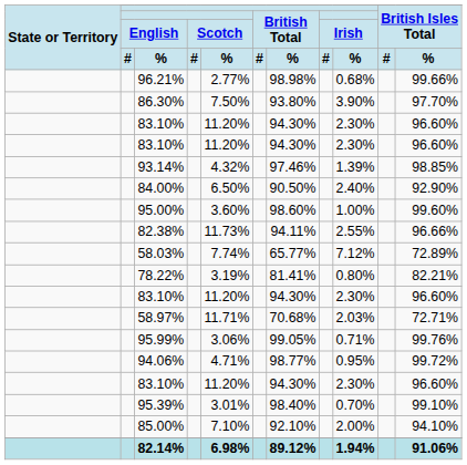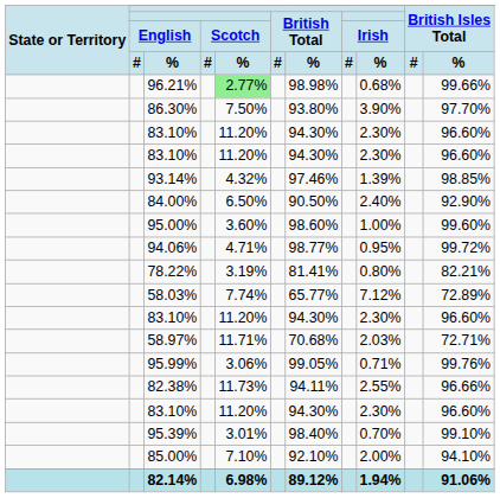 <table class="wikitable sortable" style="text-align:right">
 <tr>
 <th colspan=1 rowspan=5 style="text-align:center; background-color:#C8E5EE;"><strong>State or Territory</strong></th>
 </tr>
 <tr>
 <th colspan=8 rowspan=1 style="text-align:center; background:#C8E5EE;"></th>
 <th colspan=2 rowspan=3 style="text-align:center; background:#C8E5EE;"> <a href='#'>British Isles</a><br> Total</th>
 </tr>
 <tr>
 <th colspan=4 rowspan=1 style="text-align:center; background:#C8E5EE;"></th>
 <th colspan=2 rowspan=2 style="text-align:center; background:#C8E5EE;"> <a href='#'>British</a><br> Total</th>
 <th colspan=2 rowspan=1 style="text-align:center; background:#C8E5EE;"></th>
 </tr>
 <tr>
 <th rowspan="1"  colspan=2 style="text-align:center; background:#C8E5EE;"> <a href='#'>English</a> </th>
 <th colspan="2" rowspan="1" style="text-align:center; background:#C8E5EE;"> <a href='#'>Scotch</a></th>
 <th colspan=2 rowspan=1 style="text-align:center; background:#C8E5EE;"> <a href='#'>Irish</a></th>
 </tr>
 <tr>
 <th style="background-color:#C8E5EE;">#</th>
 <th style="background-color:#C8E5EE;">%</th>
 <th style="background-color:#C8E5EE;">#</th>
 <th style="background-color:#C8E5EE;">%</th>
 <th style="background-color:#C8E5EE;">#</th>
 <th style="background-color:#C8E5EE;">%</th>
 <th style="background-color:#C8E5EE;">#</th>
 <th style="background-color:#C8E5EE;">%</th>
 <th style="background-color:#C8E5EE;">#</th>
 <th style="background-color:#C8E5EE;">%</th>
 </tr>
 <tr>
 <td border = "1"; align="left"></td>
 <td align="right"></td>
 <td align="right">96.21%</td>
 <td align="right"></td>
-<td align="right">2.77%</td>
+<td align="right" style="background: lightgreen;">2.77%</td>
 <td align="right"></td>
 <td align="right">98.98%</td>
 <td align="right"></td>
 <td align="right">0.68%</td>
 <td align="right"></td>
 <td align="right">99.66%</td>
 </tr>
 <tr>
 <td border = "1"; align="left"></td>
 <td align="right"></td>
 <td align="right">86.30%</td>
 <td align="right"></td>
 <td align="right">7.50%</td>
 <td align="right"></td>
 <td align="right">93.80%</td>
 <td align="right"></td>
 <td align="right">3.90%</td>
 <td align="right"></td>
 <td align="right">97.70%</td>
 </tr>
 <tr>
 <td border = "1"; align="left"></td>
 <td align="right"></td>
 <td align="right">83.10%</td>
 <td align="right"></td>
 <td align="right">11.20%</td>
 <td align="right"></td>
 <td align="right">94.30%</td>
 <td align="right"></td>
 <td align="right">2.30%</td>
 <td align="right"></td>
 <td align="right">96.60%</td>
 </tr>
 <tr>
 <td border = "1"; align="left"></td>
 <td align="right"></td>
 <td align="right">83.10%</td>
 <td align="right"></td>
 <td align="right">11.20%</td>
 <td align="right"></td>
 <td align="right">94.30%</td>
 <td align="right"></td>
 <td align="right">2.30%</td>
 <td align="right"></td>
 <td align="right">96.60%</td>
 </tr>
 <tr>
 <td border = "1"; align="left"></td>
 <td align="right"></td>
 <td align="right">93.14%</td>
 <td align="right"></td>
 <td align="right">4.32%</td>
 <td align="right"></td>
 <td align="right">97.46%</td>
 <td align="right"></td>
 <td align="right">1.39%</td>
 <td align="right"></td>
 <td align="right">98.85%</td>
 </tr>
 <tr>
 <td border = "1"; align="left"></td>
 <td align="right"></td>
 <td align="right">84.00%</td>
 <td align="right"></td>
 <td align="right">6.50%</td>
 <td align="right"></td>
 <td align="right">90.50%</td>
 <td align="right"></td>
 <td align="right">2.40%</td>
 <td align="right"></td>
 <td align="right">92.90%</td>
 </tr>
 <tr>
 <td border = "1"; align="left"></td>
 <td align="right"></td>
 <td align="right">95.00%</td>
 <td align="right"></td>
 <td align="right">3.60%</td>
 <td align="right"></td>
 <td align="right">98.60%</td>
 <td align="right"></td>
 <td align="right">1.00%</td>
 <td align="right"></td>
 <td align="right">99.60%</td>
 </tr>
 <tr>
 <td border = "1"; align="left"></td>
 <td align="right"></td>
-<td align="right">82.38%</td>
+<td align="right">94.06%</td>
 <td align="right"></td>
-<td align="right">11.73%</td>
+<td align="right">4.71%</td>
 <td align="right"></td>
-<td align="right">94.11%</td>
+<td align="right">98.77%</td>
 <td align="right"></td>
-<td align="right">2.55%</td>
+<td align="right">0.95%</td>
 <td align="right"></td>
-<td align="right">96.66%</td>
+<td align="right">99.72%</td>
+</tr>
+<tr>
+<td border = "1"; align="left"></td>
+<td align="right"></td>
+<td align="right">78.22%</td>
+<td align="right"></td>
+<td align="right">3.19%</td>
+<td align="right"></td>
+<td align="right">81.41%</td>
+<td align="right"></td>
+<td align="right">0.80%</td>
+<td align="right"></td>
+<td align="right">82.21%</td>
 </tr>
 <tr>
 <td border = "1"; align="left"></td>
 <td align="right"></td>
 <td align="right">58.03%</td>
 <td align="right"></td>
 <td align="right">7.74%</td>
 <td align="right"></td>
 <td align="right">65.77%</td>
 <td align="right"></td>
 <td align="right">7.12%</td>
 <td align="right"></td>
 <td align="right">72.89%</td>
-</tr>
-<tr>
-<td border = "1"; align="left"></td>
-<td align="right"></td>
-<td align="right">78.22%</td>
-<td align="right"></td>
-<td align="right">3.19%</td>
-<td align="right"></td>
-<td align="right">81.41%</td>
-<td align="right"></td>
-<td align="right">0.80%</td>
-<td align="right"></td>
-<td align="right">82.21%</td>
 </tr>
 <tr>
 <td border = "1"; align="left"></td>
 <td align="right"></td>
 <td align="right">83.10%</td>
 <td align="right"></td>
 <td align="right">11.20%</td>
 <td align="right"></td>
 <td align="right">94.30%</td>
 <td align="right"></td>
 <td align="right">2.30%</td>
 <td align="right"></td>
 <td align="right">96.60%</td>
 </tr>
 <tr>
 <td border = "1"; align="left"></td>
 <td align="right"></td>
 <td align="right">58.97%</td>
 <td align="right"></td>
 <td align="right">11.71%</td>
 <td align="right"></td>
 <td align="right">70.68%</td>
 <td align="right"></td>
 <td align="right">2.03%</td>
 <td align="right"></td>
 <td align="right">72.71%</td>
 </tr>
 <tr>
 <td border = "1"; align="left"></td>
 <td align="right"></td>
 <td align="right">95.99%</td>
 <td align="right"></td>
 <td align="right">3.06%</td>
 <td align="right"></td>
 <td align="right">99.05%</td>
 <td align="right"></td>
 <td align="right">0.71%</td>
 <td align="right"></td>
 <td align="right">99.76%</td>
 </tr>
 <tr>
 <td border = "1"; align="left"></td>
 <td align="right"></td>
-<td align="right">94.06%</td>
+<td align="right">82.38%</td>
 <td align="right"></td>
-<td align="right">4.71%</td>
+<td align="right">11.73%</td>
 <td align="right"></td>
-<td align="right">98.77%</td>
+<td align="right">94.11%</td>
 <td align="right"></td>
-<td align="right">0.95%</td>
+<td align="right">2.55%</td>
 <td align="right"></td>
-<td align="right">99.72%</td>
+<td align="right">96.66%</td>
 </tr>
 <tr>
 <td border = "1"; align="left"></td>
 <td align="right"></td>
 <td align="right">83.10%</td>
 <td align="right"></td>
 <td align="right">11.20%</td>
 <td align="right"></td>
 <td align="right">94.30%</td>
 <td align="right"></td>
 <td align="right">2.30%</td>
 <td align="right"></td>
 <td align="right">96.60%</td>
 </tr>
 <tr>
 <td border = "1"; align="left"></td>
 <td align="right"></td>
 <td align="right">95.39%</td>
 <td align="right"></td>
 <td align="right">3.01%</td>
 <td align="right"></td>
 <td align="right">98.40%</td>
 <td align="right"></td>
 <td align="right">0.70%</td>
 <td align="right"></td>
 <td align="right">99.10%</td>
 </tr>
 <tr>
 <td border = "1"; align="left"></td>
 <td align="right"></td>
 <td align="right">85.00%</td>
 <td align="right"></td>
 <td align="right">7.10%</td>
 <td align="right"></td>
 <td align="right">92.10%</td>
 <td align="right"></td>
 <td align="right">2.00%</td>
 <td align="right"></td>
 <td align="right">94.10%</td>
 </tr>
 <tr>
 </tr>
 <tr class="sortbottom" bgcolor="#B8E2E9">
 <td border = "1"; align="center"><strong></strong></td>
 <td align="right"><strong></strong></td>
 <td align="right"><strong>82.14%</strong></td>
 <td align="right"><strong></strong></td>
 <td align="right"><strong>6.98%</strong></td>
 <td align="right"><strong></strong></td>
 <td align="right"><strong>89.12%</strong></td>
 <td align="right"><strong></strong></td>
 <td align="right"><strong>1.94%</strong></td>
 <td align="right"><strong></strong></td>
 <td align="right"><strong>91.06%</strong></td>
 </tr>
 </table>
